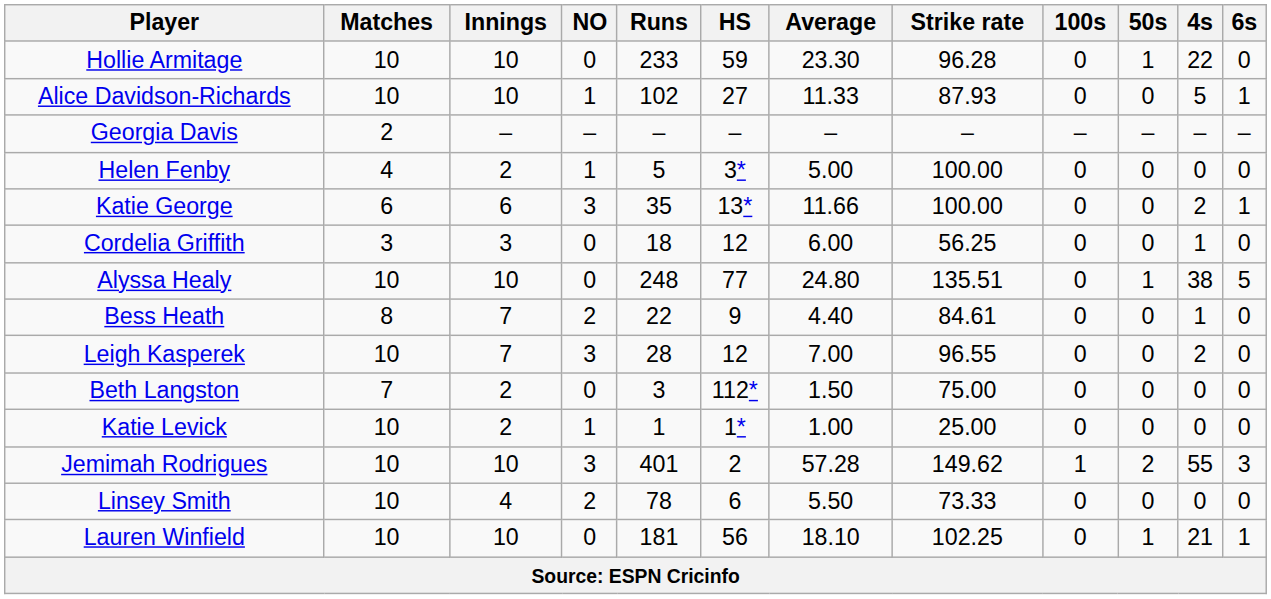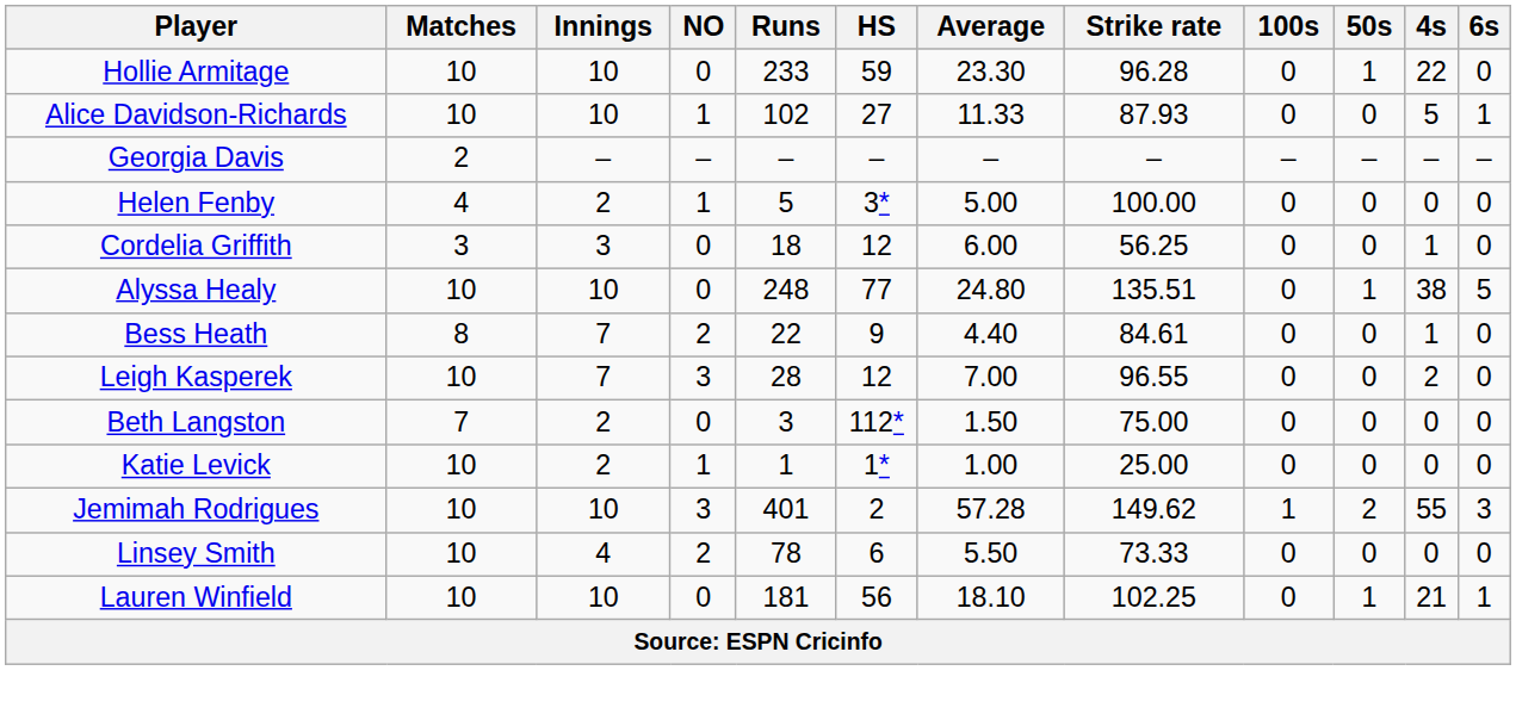 <table class="wikitable" style="text-align:center; width:55%;">
 <tr>
 <th>Player</th>
 <th>Matches</th>
 <th>Innings</th>
 <th>NO</th>
 <th>Runs</th>
 <th>HS</th>
 <th>Average</th>
 <th>Strike rate</th>
 <th>100s</th>
 <th>50s</th>
 <th>4s</th>
 <th>6s</th>
 </tr>
 <tr>
 <td><a href='#'>Hollie Armitage</a></td>
 <td>10</td>
 <td>10</td>
 <td>0</td>
 <td>233</td>
 <td>59</td>
 <td>23.30</td>
 <td>96.28</td>
 <td>0</td>
 <td>1</td>
 <td>22</td>
 <td>0</td>
 </tr>
 <tr>
 <td><a href='#'>Alice Davidson-Richards</a></td>
 <td>10</td>
 <td>10</td>
 <td>1</td>
 <td>102</td>
 <td>27</td>
 <td>11.33</td>
 <td>87.93</td>
 <td>0</td>
 <td>0</td>
 <td>5</td>
 <td>1</td>
 </tr>
 <tr>
 <td><a href='#'>Georgia Davis</a></td>
 <td>2</td>
 <td>–</td>
 <td>–</td>
 <td>–</td>
 <td>–</td>
 <td>–</td>
 <td>–</td>
 <td>–</td>
 <td>–</td>
 <td>–</td>
 <td>–</td>
 </tr>
 <tr>
 <td><a href='#'>Helen Fenby</a></td>
 <td>4</td>
 <td>2</td>
 <td>1</td>
 <td>5</td>
 <td>3<a href='#'>*</a></td>
 <td>5.00</td>
 <td>100.00</td>
 <td>0</td>
 <td>0</td>
 <td>0</td>
 <td>0</td>
-</tr>
-<tr>
-<td><a href='#'>Katie George</a></td>
-<td>6</td>
-<td>6</td>
-<td>3</td>
-<td>35</td>
-<td>13<a href='#'>*</a></td>
-<td>11.66</td>
-<td>100.00</td>
-<td>0</td>
-<td>0</td>
-<td>2</td>
-<td>1</td>
 </tr>
 <tr>
 <td><a href='#'>Cordelia Griffith</a></td>
 <td>3</td>
 <td>3</td>
 <td>0</td>
 <td>18</td>
 <td>12</td>
 <td>6.00</td>
 <td>56.25</td>
 <td>0</td>
 <td>0</td>
 <td>1</td>
 <td>0</td>
 </tr>
 <tr>
 <td><a href='#'>Alyssa Healy</a></td>
 <td>10</td>
 <td>10</td>
 <td>0</td>
 <td>248</td>
 <td>77</td>
 <td>24.80</td>
 <td>135.51</td>
 <td>0</td>
 <td>1</td>
 <td>38</td>
 <td>5</td>
 </tr>
 <tr>
 <td><a href='#'>Bess Heath</a></td>
 <td>8</td>
 <td>7</td>
 <td>2</td>
 <td>22</td>
 <td>9</td>
 <td>4.40</td>
 <td>84.61</td>
 <td>0</td>
 <td>0</td>
 <td>1</td>
 <td>0</td>
 </tr>
 <tr>
 <td><a href='#'>Leigh Kasperek</a></td>
 <td>10</td>
 <td>7</td>
 <td>3</td>
 <td>28</td>
 <td>12</td>
 <td>7.00</td>
 <td>96.55</td>
 <td>0</td>
 <td>0</td>
 <td>2</td>
 <td>0</td>
 </tr>
 <tr>
 <td><a href='#'>Beth Langston</a></td>
 <td>7</td>
 <td>2</td>
 <td>0</td>
 <td>3</td>
 <td>112<a href='#'>*</a></td>
 <td>1.50</td>
 <td>75.00</td>
 <td>0</td>
 <td>0</td>
 <td>0</td>
 <td>0</td>
 </tr>
 <tr>
 <td><a href='#'>Katie Levick</a></td>
 <td>10</td>
 <td>2</td>
 <td>1</td>
 <td>1</td>
 <td>1<a href='#'>*</a></td>
 <td>1.00</td>
 <td>25.00</td>
 <td>0</td>
 <td>0</td>
 <td>0</td>
 <td>0</td>
 </tr>
 <tr>
 <td><a href='#'>Jemimah Rodrigues</a></td>
 <td>10</td>
 <td>10</td>
 <td>3</td>
 <td>401</td>
 <td>2</td>
 <td>57.28</td>
 <td>149.62</td>
 <td>1</td>
 <td>2</td>
 <td>55</td>
 <td>3</td>
 </tr>
 <tr>
 <td><a href='#'>Linsey Smith</a></td>
 <td>10</td>
 <td>4</td>
 <td>2</td>
 <td>78</td>
 <td>6</td>
 <td>5.50</td>
 <td>73.33</td>
 <td>0</td>
 <td>0</td>
 <td>0</td>
 <td>0</td>
 </tr>
 <tr>
 <td><a href='#'>Lauren Winfield</a></td>
 <td>10</td>
 <td>10</td>
 <td>0</td>
 <td>181</td>
 <td>56</td>
 <td>18.10</td>
 <td>102.25</td>
 <td>0</td>
 <td>1</td>
 <td>21</td>
 <td>1</td>
 </tr>
 <tr>
 <th colspan="12"><small>Source: ESPN Cricinfo </small></th>
 </tr>
 </table>
